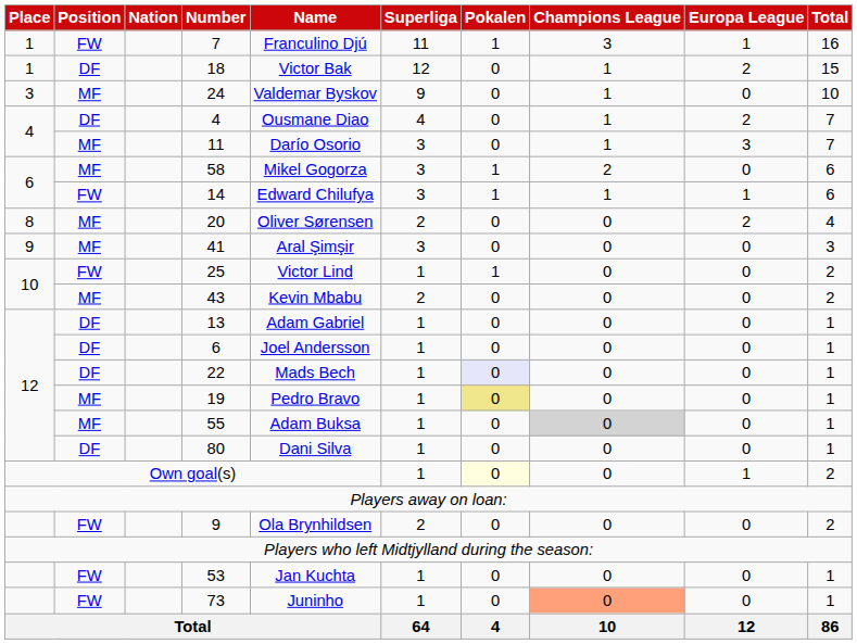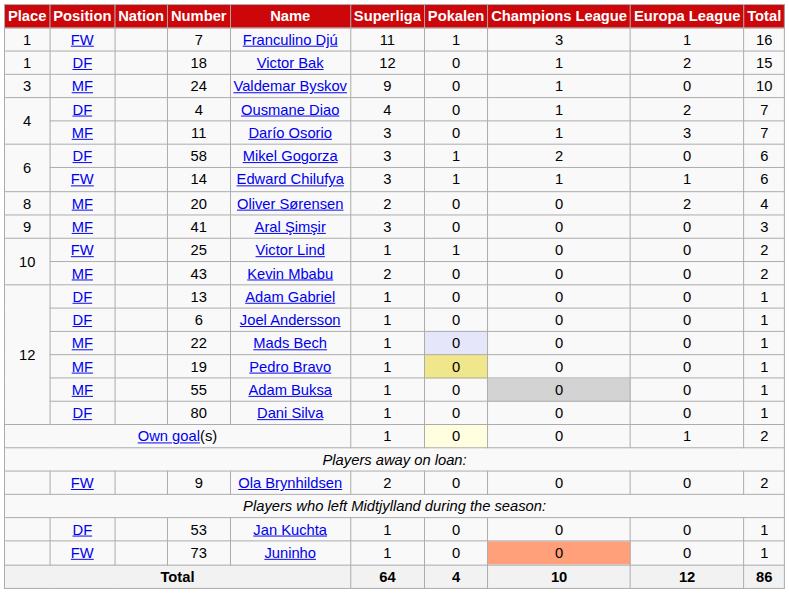 <table class="wikitable" style="font-size: 95%; text-align: center">
 <tr>
 <th style="background:#cc0609; color:white; text-align:center;"!width=80>Place</th>
 <th style="background:#cc0609; color:white; text-align:center;"!width=80>Position</th>
 <th style="background:#cc0609; color:white; text-align:center;"!width=80>Nation</th>
 <th style="background:#cc0609; color:white; text-align:center;"!width=80>Number</th>
 <th style="background:#cc0609; color:white; text-align:center;"!width=150>Name</th>
 <th style="background:#cc0609; color:white; text-align:center;"!width=150>Superliga</th>
 <th style="background:#cc0609; color:white; text-align:center;"!width=150>Pokalen</th>
 <th style="background:#cc0609; color:white; text-align:center;"!width=150>Champions League</th>
 <th style="background:#cc0609; color:white; text-align:center;"!width=150>Europa League</th>
 <th style="background:#cc0609; color:white; text-align:center;"!width=80>Total</th>
 </tr>
 <tr>
 <td rowspan=1>1</td>
 <td><a href='#'>FW</a></td>
 <td></td>
 <td>7</td>
 <td><a href='#'>Franculino Djú</a></td>
 <td>11</td>
 <td>1</td>
 <td>3</td>
 <td>1</td>
 <td>16</td>
 </tr>
 <tr>
 <td rowspan=1>1</td>
 <td><a href='#'>DF</a></td>
 <td></td>
 <td>18</td>
 <td><a href='#'>Victor Bak</a></td>
 <td>12</td>
 <td>0</td>
 <td>1</td>
 <td>2</td>
 <td>15</td>
 </tr>
 <tr>
 <td rowspan=1>3</td>
 <td><a href='#'>MF</a></td>
 <td></td>
 <td>24</td>
 <td><a href='#'>Valdemar Byskov</a></td>
 <td>9</td>
 <td>0</td>
 <td>1</td>
 <td>0</td>
 <td>10</td>
 </tr>
 <tr>
 <td rowspan=2>4</td>
 <td><a href='#'>DF</a></td>
 <td></td>
 <td>4</td>
 <td><a href='#'>Ousmane Diao</a></td>
 <td>4</td>
 <td>0</td>
 <td>1</td>
 <td>2</td>
 <td>7</td>
 </tr>
 <tr>
 <td><a href='#'>MF</a></td>
 <td></td>
 <td>11</td>
 <td><a href='#'>Darío Osorio</a></td>
 <td>3</td>
 <td>0</td>
 <td>1</td>
 <td>3</td>
 <td>7</td>
 </tr>
 <tr>
 <td rowspan=2>6</td>
-<td><a href='#'>MF</a></td>
+<td><a href='#'>DF</a></td>
 <td></td>
 <td>58</td>
 <td><a href='#'>Mikel Gogorza</a></td>
 <td>3</td>
 <td>1</td>
 <td>2</td>
 <td>0</td>
 <td>6</td>
 </tr>
 <tr>
 <td><a href='#'>FW</a></td>
 <td></td>
 <td>14</td>
 <td><a href='#'>Edward Chilufya</a></td>
 <td>3</td>
 <td>1</td>
 <td>1</td>
 <td>1</td>
 <td>6</td>
 </tr>
 <tr>
 <td rowspan=1>8</td>
 <td><a href='#'>MF</a></td>
 <td></td>
 <td>20</td>
 <td><a href='#'>Oliver Sørensen</a></td>
 <td>2</td>
 <td>0</td>
 <td>0</td>
 <td>2</td>
 <td>4</td>
 </tr>
 <tr>
 <td rowspan=1>9</td>
 <td><a href='#'>MF</a></td>
 <td></td>
 <td>41</td>
 <td><a href='#'>Aral Şimşir</a></td>
 <td>3</td>
 <td>0</td>
 <td>0</td>
 <td>0</td>
 <td>3</td>
 </tr>
 <tr>
 <td rowspan=2>10</td>
 <td><a href='#'>FW</a></td>
 <td></td>
 <td>25</td>
 <td><a href='#'>Victor Lind</a></td>
 <td>1</td>
 <td>1</td>
 <td>0</td>
 <td>0</td>
 <td>2</td>
 </tr>
 <tr>
 <td><a href='#'>MF</a></td>
 <td></td>
 <td>43</td>
 <td><a href='#'>Kevin Mbabu</a></td>
 <td>2</td>
 <td>0</td>
 <td>0</td>
 <td>0</td>
 <td>2</td>
 </tr>
 <tr>
 <td rowspan=6>12</td>
 <td><a href='#'>DF</a></td>
 <td></td>
 <td>13</td>
 <td><a href='#'>Adam Gabriel</a></td>
 <td>1</td>
 <td>0</td>
 <td>0</td>
 <td>0</td>
 <td>1</td>
 </tr>
 <tr>
 <td><a href='#'>DF</a></td>
 <td></td>
 <td>6</td>
 <td><a href='#'>Joel Andersson</a></td>
 <td>1</td>
 <td>0</td>
 <td>0</td>
 <td>0</td>
 <td>1</td>
 </tr>
 <tr>
-<td><a href='#'>DF</a></td>
+<td><a href='#'>MF</a></td>
 <td></td>
 <td>22</td>
 <td><a href='#'>Mads Bech</a></td>
 <td>1</td>
 <td style="background: lavender;">0</td>
 <td>0</td>
 <td>0</td>
 <td>1</td>
 </tr>
 <tr>
 <td><a href='#'>MF</a></td>
 <td></td>
 <td>19</td>
 <td><a href='#'>Pedro Bravo</a></td>
 <td>1</td>
 <td style="background: khaki;">0</td>
 <td>0</td>
 <td>0</td>
 <td>1</td>
 </tr>
 <tr>
 <td><a href='#'>MF</a></td>
 <td></td>
 <td>55</td>
 <td><a href='#'>Adam Buksa</a></td>
 <td>1</td>
 <td>0</td>
 <td style="background: lightgrey;">0</td>
 <td>0</td>
 <td>1</td>
 </tr>
 <tr>
 <td><a href='#'>DF</a></td>
 <td></td>
 <td>80</td>
 <td><a href='#'>Dani Silva</a></td>
 <td>1</td>
 <td>0</td>
 <td>0</td>
 <td>0</td>
 <td>1</td>
 </tr>
 <tr>
 <td colspan=5><a href='#'>Own goal</a>(s)</td>
 <td>1</td>
 <td style="background: lightyellow;">0</td>
 <td>0</td>
 <td>1</td>
 <td>2</td>
 </tr>
 <tr>
 <td colspan="14"><em>Players away on loan:</em></td>
 </tr>
 <tr>
 <td></td>
 <td><a href='#'>FW</a></td>
 <td></td>
 <td>9</td>
 <td><a href='#'>Ola Brynhildsen</a></td>
 <td>2</td>
 <td>0</td>
 <td>0</td>
 <td>0</td>
 <td>2</td>
 </tr>
 <tr>
 <td colspan="14"><em>Players who left Midtjylland during the season:</em></td>
 </tr>
 <tr>
 <td></td>
-<td><a href='#'>FW</a></td>
+<td><a href='#'>DF</a></td>
 <td></td>
 <td>53</td>
 <td><a href='#'>Jan Kuchta</a></td>
 <td>1</td>
 <td>0</td>
 <td>0</td>
 <td>0</td>
 <td>1</td>
 </tr>
 <tr>
 <td></td>
 <td><a href='#'>FW</a></td>
 <td></td>
 <td>73</td>
 <td><a href='#'>Juninho</a></td>
 <td>1</td>
 <td>0</td>
 <td style="background: lightsalmon;">0</td>
 <td>0</td>
 <td>1</td>
 </tr>
 <tr>
 <th colspan=5>Total</th>
 <th>64</th>
 <th>4</th>
 <th>10</th>
 <th>12</th>
 <th>86</th>
 </tr>
 </table>
